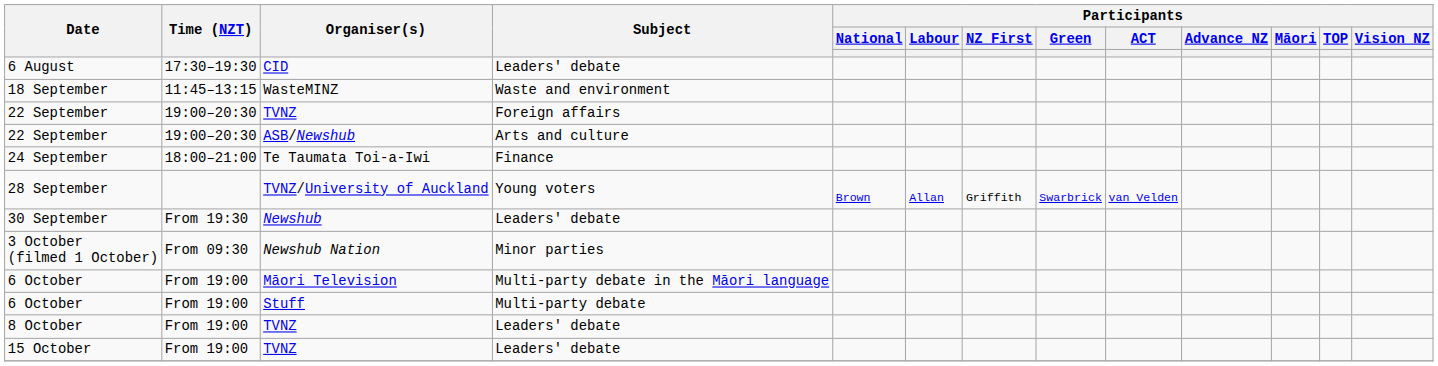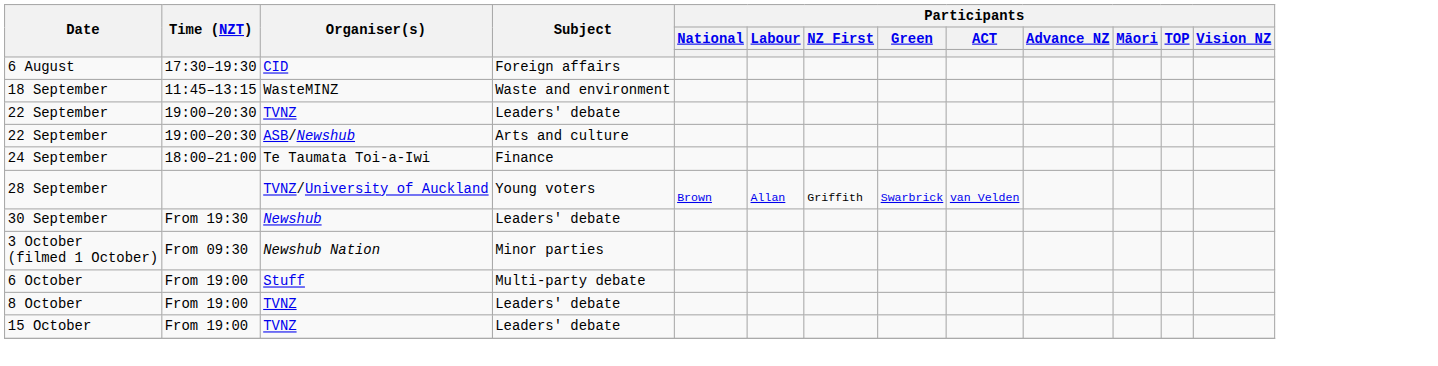 <table class="wikitable collapsed">
 <tr>
 <th rowspan=3>Date</th>
 <th rowspan=3>Time (<a href='#'>NZT</a>)</th>
 <th rowspan=3>Organiser(s)</th>
 <th rowspan=3>Subject</th>
 <th colspan="9">Participants</th>
 </tr>
 <tr>
 <th><a href='#'>National</a></th>
 <th><a href='#'>Labour</a></th>
 <th><a href='#'>NZ First</a></th>
 <th><a href='#'>Green</a></th>
 <th><a href='#'>ACT</a></th>
 <th><a href='#'>Advance NZ</a></th>
 <th><a href='#'>Māori</a></th>
 <th><a href='#'>TOP</a></th>
 <th><a href='#'>Vision NZ</a></th>
 </tr>
 <tr>
 <th></th>
 <th></th>
 <th></th>
 <th></th>
 <th></th>
 <th></th>
 <th></th>
 <th></th>
 <th></th>
 </tr>
 <tr>
 <td>6 August</td>
 <td>17:30–19:30</td>
 <td><a href='#'>CID</a></td>
-<td>Leaders' debate</td>
+<td>Foreign affairs</td>
 <td></td>
 <td></td>
 <td></td>
 <td></td>
 <td></td>
 <td></td>
 <td></td>
 <td></td>
 <td></td>
 </tr>
 <tr>
 <td>18 September</td>
 <td>11:45–13:15</td>
 <td>WasteMINZ</td>
 <td>Waste and environment</td>
 <td></td>
 <td></td>
 <td></td>
 <td></td>
 <td></td>
 <td></td>
 <td></td>
 <td></td>
 <td></td>
 </tr>
 <tr>
 <td>22 September</td>
 <td>19:00–20:30</td>
 <td><a href='#'>TVNZ</a></td>
-<td>Foreign affairs</td>
+<td>Leaders' debate</td>
 <td></td>
 <td></td>
 <td></td>
 <td></td>
 <td></td>
 <td></td>
 <td></td>
 <td></td>
 <td></td>
 </tr>
 <tr>
 <td>22 September</td>
 <td>19:00–20:30</td>
 <td><a href='#'>ASB</a>/<em><a href='#'>Newshub</a></em></td>
 <td>Arts and culture</td>
 <td></td>
 <td></td>
 <td></td>
 <td></td>
 <td></td>
 <td></td>
 <td></td>
 <td></td>
 <td></td>
 </tr>
 <tr>
 <td>24 September</td>
 <td>18:00–21:00</td>
 <td>Te Taumata Toi-a-Iwi</td>
 <td>Finance</td>
 <td></td>
 <td></td>
 <td></td>
 <td></td>
 <td></td>
 <td></td>
 <td></td>
 <td></td>
 <td></td>
 </tr>
 <tr>
 <td>28 September</td>
 <td></td>
 <td><a href='#'>TVNZ</a>/<a href='#'>University of Auckland</a></td>
 <td>Young voters</td>
 <td> <br> <small><a href='#'>Brown</a></small></td>
 <td> <br> <small><a href='#'>Allan</a></small></td>
 <td> <br> <small>Griffith</small></td>
 <td> <br> <small><a href='#'>Swarbrick</a></small></td>
 <td> <br> <small><a href='#'>van Velden</a></small></td>
 <td></td>
 <td></td>
 <td></td>
 <td></td>
 </tr>
 <tr>
 <td>30 September</td>
 <td>From 19:30</td>
 <td><em><a href='#'>Newshub</a></em></td>
 <td>Leaders' debate</td>
 <td></td>
 <td></td>
 <td></td>
 <td></td>
 <td></td>
 <td></td>
 <td></td>
 <td></td>
 <td></td>
 </tr>
 <tr>
 <td>3 October <br> (filmed 1 October)</td>
 <td>From 09:30</td>
 <td><em>Newshub</em> <em>Nation</em></td>
 <td>Minor parties</td>
 <td></td>
 <td></td>
 <td></td>
 <td></td>
 <td></td>
 <td></td>
 <td></td>
 <td></td>
 <td></td>
 </tr>
 <tr>
 <td>6 October</td>
 <td>From 19:00</td>
-<td><a href='#'>Māori Television</a></td>
-<td>Multi-party debate in the <a href='#'>Māori language</a></td>
-<td></td>
-<td></td>
-<td></td>
-<td></td>
-<td></td>
-<td></td>
-<td></td>
-<td></td>
-<td></td>
-</tr>
-<tr>
-<td>6 October</td>
-<td>From 19:00</td>
 <td><a href='#'>Stuff</a></td>
 <td>Multi-party debate</td>
 <td></td>
 <td></td>
 <td></td>
 <td></td>
 <td></td>
 <td></td>
 <td></td>
 <td></td>
 <td></td>
 </tr>
 <tr>
 <td>8 October</td>
 <td>From 19:00</td>
 <td><a href='#'>TVNZ</a></td>
 <td>Leaders' debate</td>
 <td></td>
 <td></td>
 <td></td>
 <td></td>
 <td></td>
 <td></td>
 <td></td>
 <td></td>
 <td></td>
 </tr>
 <tr>
 <td>15 October</td>
 <td>From 19:00</td>
 <td><a href='#'>TVNZ</a></td>
 <td>Leaders' debate</td>
 <td></td>
 <td></td>
 <td></td>
 <td></td>
 <td></td>
 <td></td>
 <td></td>
 <td></td>
 <td></td>
 </tr>
 <tr>
 </tr>
 </table>
